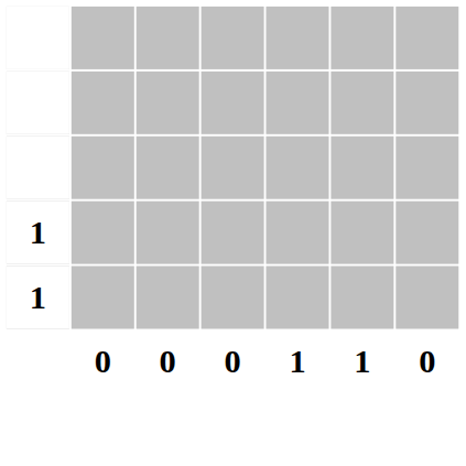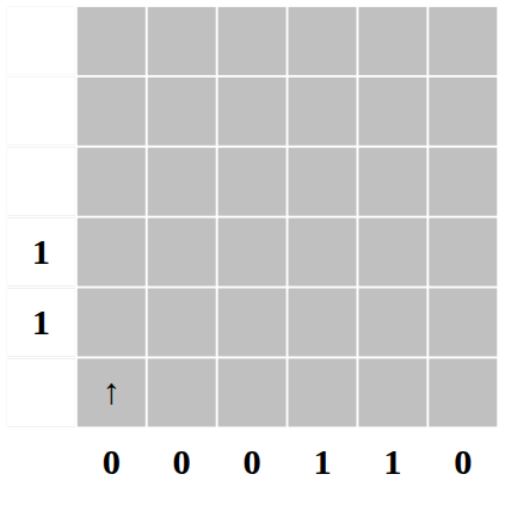 <table border="0" cellpadding="0" cellspacing="1" style="text-align:center; background-color: white; color: black;">
 <tr style="height:30px; background-color: silver;">
 <td style="background-color: white;"></td>
 <td style="width:30px;"> </td>
 <td style="width:30px;"> </td>
 <td style="width:30px;"> </td>
 <td style="width:30px;"> </td>
 <td style="width:30px;"> </td>
 <td style="width:30px;"> </td>
 </tr>
 <tr style="height:30px; background-color: silver;">
 <td style="background-color: white;"></td>
 <td style="width:30px;"> </td>
 <td style="width:30px;"> </td>
 <td style="width:30px;"> </td>
 <td style="width:30px;"> </td>
 <td style="width:30px;"> </td>
 <td style="width:30px;"> </td>
 </tr>
 <tr style="height:30px; background-color: silver;">
 <td style="background-color: white;"></td>
 <td style="width:30px;"> </td>
 <td style="width:30px;"> </td>
 <td style="width:30px;"> </td>
 <td style="width:30px;"> </td>
 <td style="width:30px;"> </td>
 <td style="width:30px;"> </td>
 </tr>
 <tr style="height:30px; background-color: silver;">
 <td style="background-color: white;"><strong>1</strong></td>
 <td style="width:30px;"></td>
 <td style="width:30px;"> </td>
 <td style="width:30px;"> </td>
 <td style="width:30px;"> </td>
 <td style="width:30px;"> </td>
 <td style="width:30px;"> </td>
 </tr>
 <tr style="height:30px; background-color: silver;">
 <td style="background-color: white;"><strong>1</strong></td>
 <td style="width:30px;"></td>
 <td style="width:30px;"> </td>
 <td style="width:30px;"> </td>
 <td style="width:30px;"> </td>
 <td style="width:30px;"> </td>
 <td style="width:30px;"> </td>
 </tr>
+<tr style="height:30px; background-color: silver;">
+<td style="background-color: white;"></td>
+<td style="width:30px;">↑</td>
+<td style="width:30px;"> </td>
+<td style="width:30px;"> </td>
+<td style="width:30px;"></td>
+<td style="width:30px;"></td>
+<td style="width:30px;"> </td>
+</tr>
 <tr style="height:30px; background-color:white; color: black;">
 <td style="width:30px;"> </td>
 <td style="width:30px;"><strong>0</strong></td>
 <td style="width:30px;"><strong>0</strong></td>
 <td style="width:30px;"><strong>0</strong></td>
 <td style="width:30px;"><strong>1</strong></td>
 <td style="width:30px;"><strong>1</strong></td>
 <td style="width:30px;"><strong>0</strong></td>
 </tr>
 </table>
